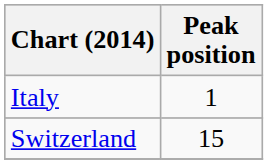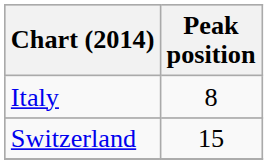 <table class="wikitable sortable plainrowheaders">
 <tr>
 <th>Chart (2014)</th>
 <th>Peak<br>position</th>
 </tr>
 <tr>
 <td><a href='#'>Italy</a></td>
-<td align="center">1</td>
+<td align="center">8</td>
 </tr>
 <tr>
 <td><a href='#'>Switzerland</a></td>
 <td align="center">15</td>
 </tr>
 <tr>
 </tr>
 </table>
